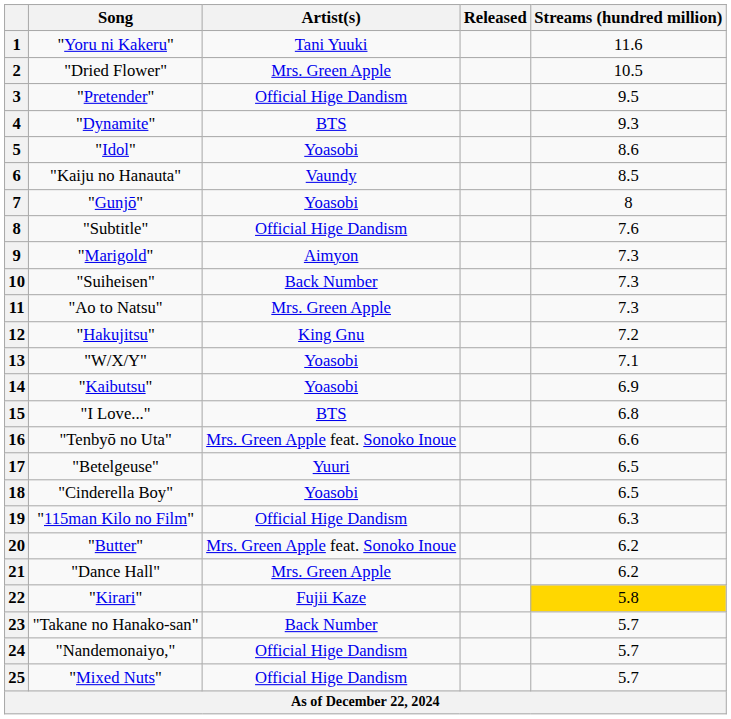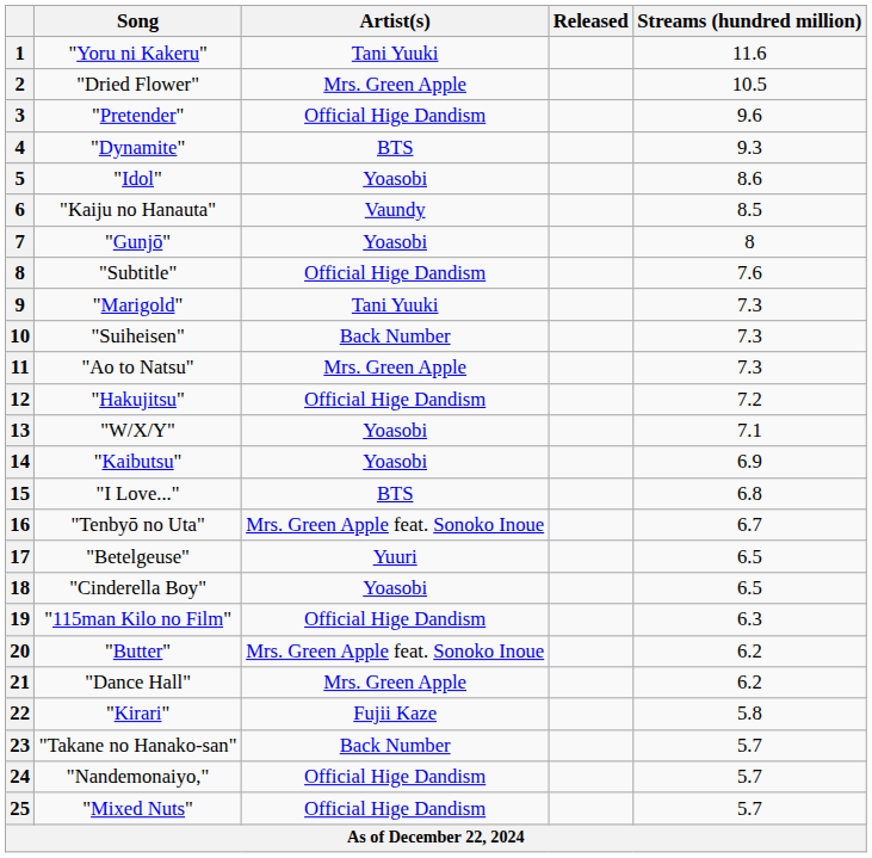 <table class="wikitable plainrowheaders sortable" style="text-align:center">
 <tr>
 <th scope=col></th>
 <th scope=col>Song</th>
 <th scope=col>Artist(s)</th>
 <th scope=col>Released</th>
 <th scope=col>Streams (hundred million)</th>
 </tr>
 <tr>
 <th scope=row style="text-align:center;">1</th>
 <td>"<a href='#'>Yoru ni Kakeru</a>"</td>
 <td><a href='#'>Tani Yuuki</a></td>
 <td></td>
 <td align=center>11.6</td>
 </tr>
 <tr>
 <th scope=row style="text-align:center;">2</th>
 <td>"Dried Flower"</td>
 <td><a href='#'>Mrs. Green Apple</a></td>
 <td></td>
 <td align=center>10.5</td>
 </tr>
 <tr>
 <th scope=row style="text-align:center;">3</th>
 <td>"<a href='#'>Pretender</a>"</td>
 <td><a href='#'>Official Hige Dandism</a></td>
 <td></td>
-<td align=center>9.5</td>
+<td align=center>9.6</td>
 </tr>
 <tr>
 <th scope=row style="text-align:center;">4</th>
 <td>"<a href='#'>Dynamite</a>"</td>
 <td><a href='#'>BTS</a></td>
 <td></td>
 <td align=center>9.3</td>
 </tr>
 <tr>
 <th scope=row style="text-align:center;">5</th>
 <td>"<a href='#'>Idol</a>"</td>
 <td><a href='#'>Yoasobi</a></td>
 <td></td>
 <td align=center>8.6</td>
 </tr>
 <tr>
 <th scope=row style="text-align:center;">6</th>
 <td>"Kaiju no Hanauta"</td>
 <td><a href='#'>Vaundy</a></td>
 <td></td>
 <td align=center>8.5</td>
 </tr>
 <tr>
 <th scope=row style="text-align:center;">7</th>
 <td>"<a href='#'>Gunjō</a>"</td>
 <td><a href='#'>Yoasobi</a></td>
 <td></td>
 <td align=center>8</td>
 </tr>
 <tr>
 <th scope=row style="text-align:center;">8</th>
 <td>"Subtitle"</td>
 <td><a href='#'>Official Hige Dandism</a></td>
 <td></td>
 <td align=center>7.6</td>
 </tr>
 <tr>
 <th scope=row style="text-align:center;">9</th>
 <td>"<a href='#'>Marigold</a>"</td>
-<td><a href='#'>Aimyon</a></td>
+<td><a href='#'>Tani Yuuki</a></td>
 <td></td>
 <td align=center>7.3</td>
 </tr>
 <tr>
 <th scope=row style="text-align:center;">10</th>
 <td>"Suiheisen"</td>
 <td><a href='#'>Back Number</a></td>
 <td></td>
 <td align=center>7.3</td>
 </tr>
 <tr>
 <th scope=row style="text-align:center;">11</th>
 <td>"Ao to Natsu"</td>
 <td><a href='#'>Mrs. Green Apple</a></td>
 <td></td>
 <td align=center>7.3</td>
 </tr>
 <tr>
 <th scope=row style="text-align:center;">12</th>
 <td>"<a href='#'>Hakujitsu</a>"</td>
-<td><a href='#'>King Gnu</a></td>
+<td><a href='#'>Official Hige Dandism</a></td>
 <td></td>
 <td align=center>7.2</td>
 </tr>
 <tr>
 <th scope=row style="text-align:center;">13</th>
 <td>"W/X/Y"</td>
 <td><a href='#'>Yoasobi</a></td>
 <td></td>
 <td align=center>7.1</td>
 </tr>
 <tr>
 <th scope=row style="text-align:center;">14</th>
 <td>"<a href='#'>Kaibutsu</a>"</td>
 <td><a href='#'>Yoasobi</a></td>
 <td></td>
 <td align=center>6.9</td>
 </tr>
 <tr>
 <th scope=row style="text-align:center;">15</th>
 <td>"I Love..."</td>
 <td><a href='#'>BTS</a></td>
 <td></td>
 <td align=center>6.8</td>
 </tr>
 <tr>
 <th scope=row style="text-align:center;">16</th>
 <td>"Tenbyō no Uta"</td>
 <td><a href='#'>Mrs. Green Apple</a> feat. <a href='#'>Sonoko Inoue</a></td>
 <td></td>
-<td align=center>6.6</td>
+<td align=center>6.7</td>
 </tr>
 <tr>
 <th scope=row style="text-align:center;">17</th>
 <td>"Betelgeuse"</td>
 <td><a href='#'>Yuuri</a></td>
 <td></td>
 <td align=center>6.5</td>
 </tr>
 <tr>
 <th scope=row style="text-align:center;">18</th>
 <td>"Cinderella Boy"</td>
 <td><a href='#'>Yoasobi</a></td>
 <td></td>
 <td align=center>6.5</td>
 </tr>
 <tr>
 <th scope=row style="text-align:center;">19</th>
 <td>"<a href='#'>115man Kilo no Film</a>"</td>
 <td><a href='#'>Official Hige Dandism</a></td>
 <td></td>
 <td align=center>6.3</td>
 </tr>
 <tr>
 <th scope=row style="text-align:center;">20</th>
 <td>"<a href='#'>Butter</a>"</td>
 <td><a href='#'>Mrs. Green Apple</a> feat. <a href='#'>Sonoko Inoue</a></td>
 <td></td>
 <td align=center>6.2</td>
 </tr>
 <tr>
 <th scope=row style="text-align:center;">21</th>
 <td>"Dance Hall"</td>
 <td><a href='#'>Mrs. Green Apple</a></td>
 <td></td>
 <td align=center>6.2</td>
 </tr>
 <tr>
 <th scope=row style="text-align:center;">22</th>
 <td>"<a href='#'>Kirari</a>"</td>
 <td><a href='#'>Fujii Kaze</a></td>
 <td></td>
-<td align=center style="background: gold;">5.8</td>
+<td align=center>5.8</td>
 </tr>
 <tr>
 <th scope=row style="text-align:center;">23</th>
 <td>"Takane no Hanako-san"</td>
 <td><a href='#'>Back Number</a></td>
 <td></td>
 <td align=center>5.7</td>
 </tr>
 <tr>
 <th scope=row style="text-align:center;">24</th>
 <td>"Nandemonaiyo,"</td>
 <td><a href='#'>Official Hige Dandism</a></td>
 <td></td>
 <td align=center>5.7</td>
 </tr>
 <tr>
 <th scope=row style="text-align:center;">25</th>
 <td>"<a href='#'>Mixed Nuts</a>"</td>
 <td><a href='#'>Official Hige Dandism</a></td>
 <td></td>
 <td align=center>5.7</td>
 </tr>
 <tr>
 <th colspan="5" style="text-align:center; font-size:85%;">As of December 22, 2024</th>
 </tr>
 </table>
